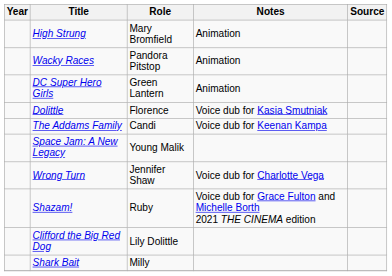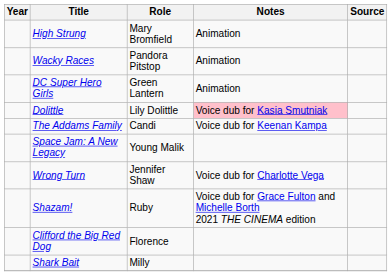 <table class="wikitable sortable plainrowheaders">
 <tr>
 <th>Year</th>
 <th>Title</th>
 <th>Role</th>
 <th class="unsortable">Notes</th>
 <th class="unsortable">Source</th>
 </tr>
 <tr>
 <td></td>
 <td><em><a href='#'>High Strung</a></em></td>
 <td>Mary Bromfield</td>
 <td>Animation</td>
 <td></td>
 </tr>
 <tr>
 <td></td>
 <td><em><a href='#'>Wacky Races</a></em></td>
 <td>Pandora Pitstop</td>
 <td>Animation</td>
 <td></td>
 </tr>
 <tr>
 <td></td>
 <td><em><a href='#'>DC Super Hero Girls</a></em></td>
 <td>Green Lantern</td>
 <td>Animation</td>
 <td></td>
 </tr>
 <tr>
 <td></td>
 <td><em><a href='#'>Dolittle</a></em></td>
-<td>Florence</td>
-<td>Voice dub for <a href='#'>Kasia Smutniak</a></td>
+<td>Lily Dolittle</td>
+<td style="background: pink;">Voice dub for <a href='#'>Kasia Smutniak</a></td>
 <td></td>
 </tr>
 <tr>
 <td></td>
 <td><em><a href='#'>The Addams Family</a></em></td>
 <td>Candi</td>
 <td>Voice dub for <a href='#'>Keenan Kampa</a></td>
 <td></td>
 </tr>
 <tr>
 <td></td>
 <td><em><a href='#'>Space Jam: A New Legacy</a></em></td>
 <td>Young Malik</td>
 <td></td>
 <td></td>
 </tr>
 <tr>
 <td></td>
 <td><em><a href='#'>Wrong Turn</a></em></td>
 <td>Jennifer Shaw</td>
 <td>Voice dub for <a href='#'>Charlotte Vega</a></td>
 <td></td>
 </tr>
 <tr>
 <td></td>
 <td><em><a href='#'>Shazam!</a></em></td>
 <td>Ruby</td>
 <td>Voice dub for <a href='#'>Grace Fulton</a> and <a href='#'>Michelle Borth</a><br>2021 <em>THE CINEMA</em> edition</td>
 <td></td>
 </tr>
 <tr>
 <td></td>
 <td><em><a href='#'>Clifford the Big Red Dog</a></em></td>
-<td>Lily Dolittle</td>
+<td>Florence</td>
 <td></td>
 <td></td>
 </tr>
 <tr>
 <td></td>
 <td><em><a href='#'>Shark Bait</a></em></td>
 <td>Milly</td>
 <td></td>
 <td></td>
 </tr>
 <tr>
 </tr>
 </table>
